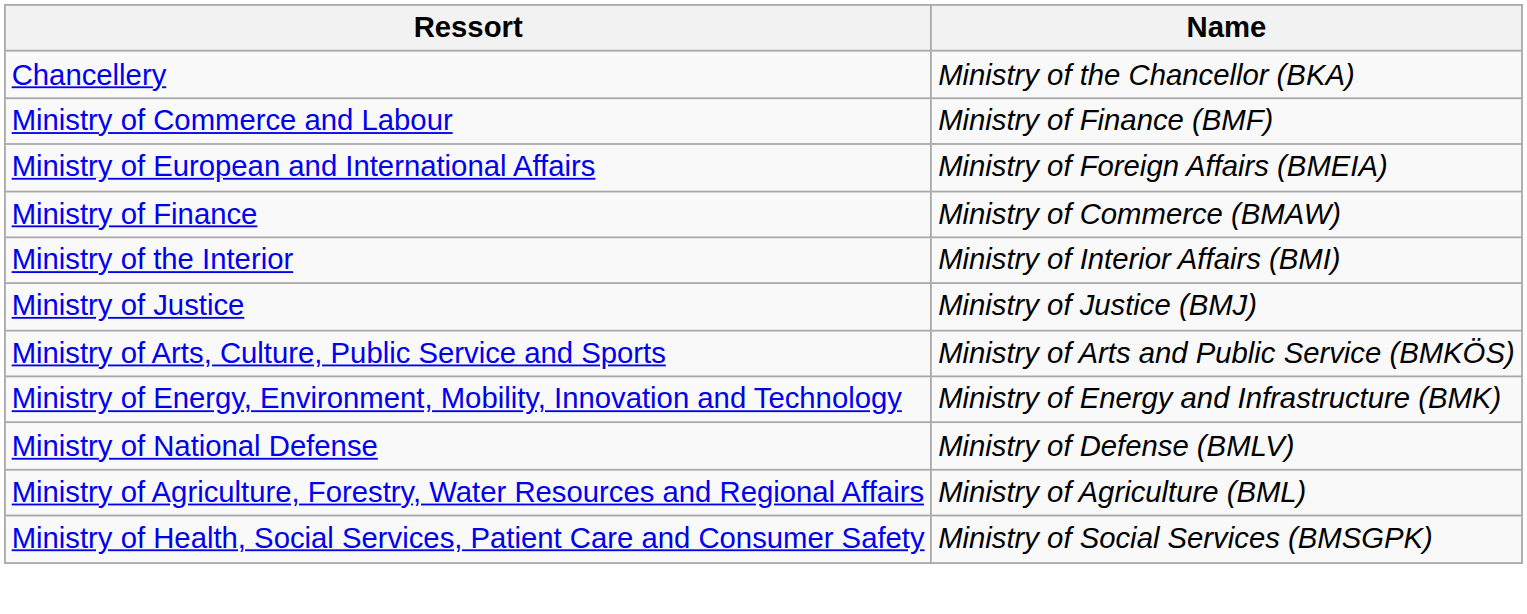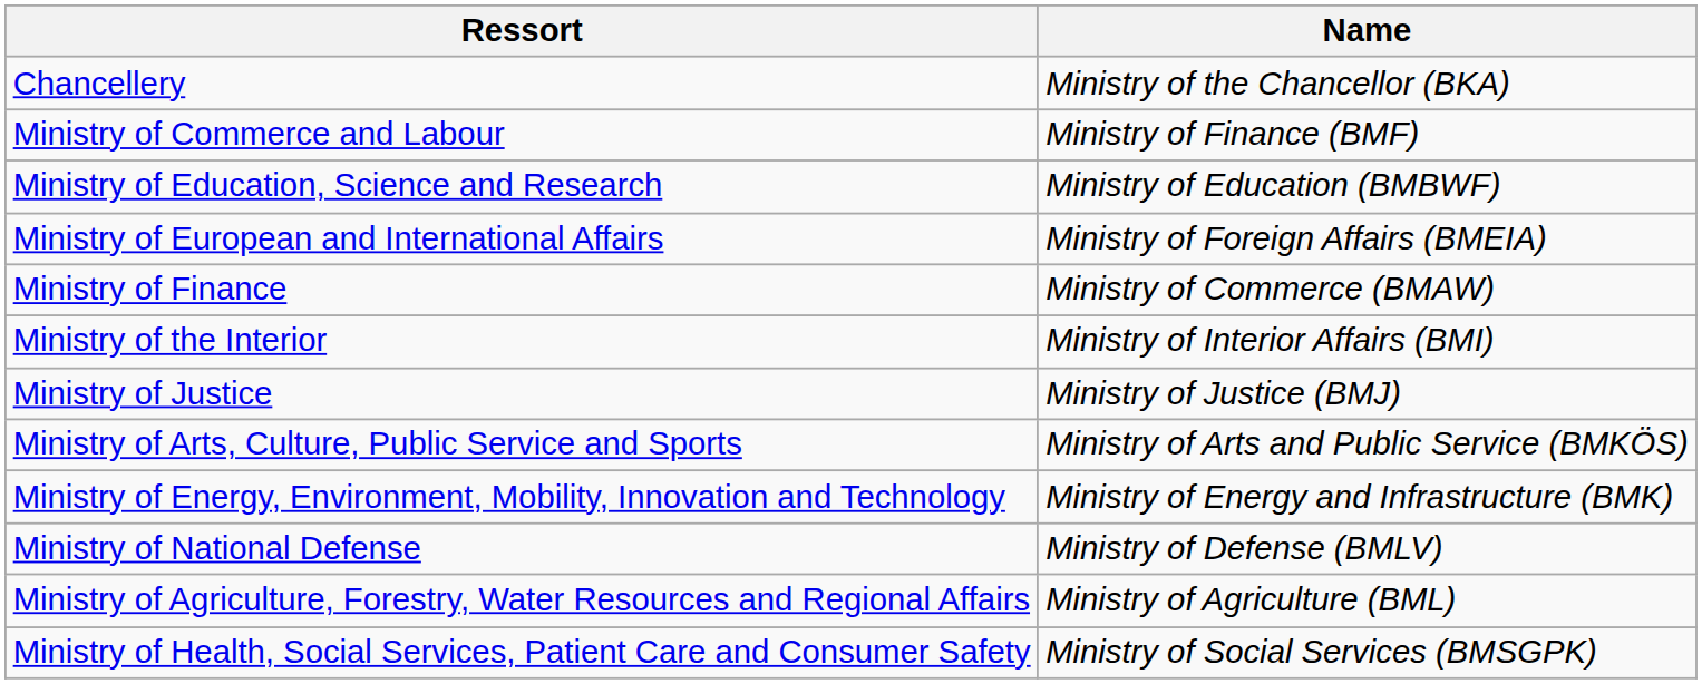 <table class="wikitable sortable zebra">
 <tr>
 <th>Ressort</th>
 <th>Name</th>
 </tr>
 <tr>
 <td nowrap><a href='#'> Chancellery</a></td>
 <td><em>Ministry of the Chancellor (BKA)</em></td>
 </tr>
 <tr>
 <td nowrap><a href='#'> Ministry of Commerce and Labour</a></td>
 <td><em>Ministry of Finance (BMF)</em></td>
+</tr>
+<tr>
+<td nowrap><a href='#'>Ministry of Education, Science and Research</a></td>
+<td><em>Ministry of Education (BMBWF)</em></td>
 </tr>
 <tr>
 <td nowrap><a href='#'> Ministry of European and International Affairs</a></td>
 <td><em>Ministry of Foreign Affairs (BMEIA)</em></td>
 </tr>
 <tr>
 <td nowrap><a href='#'> Ministry of Finance</a></td>
 <td><em>Ministry of Commerce (BMAW)</em></td>
 </tr>
 <tr>
 <td nowrap><a href='#'> Ministry of the Interior</a></td>
 <td><em>Ministry of Interior Affairs (BMI)</em></td>
 </tr>
 <tr>
 <td nowrap><a href='#'> Ministry of Justice</a></td>
 <td><em>Ministry of Justice (BMJ)</em></td>
 </tr>
 <tr>
 <td nowrap><a href='#'> Ministry of Arts, Culture, Public Service and Sports</a></td>
 <td><em>Ministry of Arts and Public Service (BMKÖS)</em></td>
 </tr>
 <tr>
 <td nowrap><a href='#'> Ministry of Energy, Environment, Mobility, Innovation and Technology</a></td>
 <td><em>Ministry of Energy and Infrastructure (BMK)</em></td>
 </tr>
 <tr>
 <td nowrap><a href='#'> Ministry of National Defense</a></td>
 <td><em>Ministry of Defense (BMLV)</em></td>
 </tr>
 <tr>
 <td nowrap><a href='#'> Ministry of Agriculture, Forestry, Water Resources and Regional Affairs</a></td>
 <td><em>Ministry of Agriculture (BML)</em></td>
 </tr>
 <tr>
 <td nowrap><a href='#'> Ministry of Health, Social Services, Patient Care and Consumer Safety</a></td>
 <td><em>Ministry of Social Services (BMSGPK)</em></td>
 </tr>
 </table>
